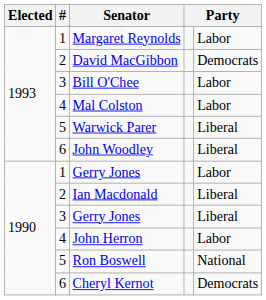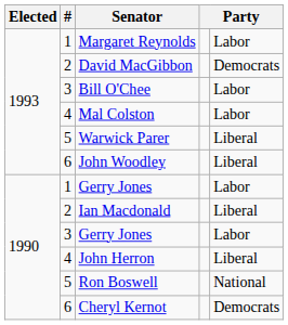 <table class="wikitable" style="float: right">
 <tr>
 <th scope="col">Elected</th>
 <th scope="col">#</th>
 <th scope="col">Senator</th>
 <th scope="col" colspan="2">Party</th>
 </tr>
 <tr>
 <td rowspan="6">1993</td>
 <td>1</td>
 <td><a href='#'>Margaret Reynolds</a></td>
 <td> </td>
 <td>Labor</td>
 </tr>
 <tr>
 <td>2</td>
 <td><a href='#'>David MacGibbon</a></td>
 <td> </td>
 <td>Democrats</td>
 </tr>
 <tr>
 <td>3</td>
 <td><a href='#'>Bill O'Chee</a></td>
 <td> </td>
 <td>Labor</td>
 </tr>
 <tr>
 <td>4</td>
 <td><a href='#'>Mal Colston</a></td>
 <td> </td>
 <td>Labor</td>
 </tr>
 <tr>
 <td>5</td>
 <td><a href='#'>Warwick Parer</a></td>
 <td> </td>
 <td>Liberal</td>
 </tr>
 <tr>
 <td>6</td>
 <td><a href='#'>John Woodley</a></td>
 <td> </td>
 <td>Liberal</td>
 </tr>
 <tr>
 <td rowspan="6">1990</td>
 <td>1</td>
 <td><a href='#'>Gerry Jones</a></td>
 <td> </td>
 <td>Labor</td>
 </tr>
 <tr>
 <td>2</td>
 <td><a href='#'>Ian Macdonald</a></td>
 <td> </td>
 <td>Liberal</td>
 </tr>
 <tr>
 <td>3</td>
 <td><a href='#'>Gerry Jones</a></td>
 <td> </td>
-<td>Liberal</td>
+<td>Labor</td>
 </tr>
 <tr>
 <td>4</td>
 <td><a href='#'>John Herron</a></td>
 <td> </td>
-<td>Labor</td>
+<td>Liberal</td>
 </tr>
 <tr>
 <td>5</td>
 <td><a href='#'>Ron Boswell</a></td>
 <td> </td>
 <td>National</td>
 </tr>
 <tr>
 <td>6</td>
 <td><a href='#'>Cheryl Kernot</a></td>
 <td> </td>
 <td>Democrats</td>
 </tr>
 </table>
